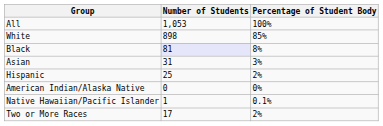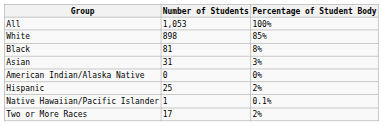 <table class="wikitable">
 <tr>
 <th>Group</th>
 <th>Number of Students</th>
 <th>Percentage of Student Body</th>
 </tr>
 <tr>
 <td>All</td>
 <td>1,053</td>
 <td>100%</td>
 </tr>
 <tr>
 <td>White</td>
 <td>898</td>
 <td>85%</td>
 </tr>
 <tr>
 <td>Black</td>
-<td style="background: lavender;">81</td>
+<td>81</td>
 <td>8%</td>
 </tr>
 <tr>
 <td>Asian</td>
 <td>31</td>
 <td>3%</td>
 </tr>
 <tr>
+<td>American Indian/Alaska Native</td>
+<td>0</td>
+<td>0%</td>
+</tr>
+<tr>
 <td>Hispanic</td>
 <td>25</td>
 <td>2%</td>
-</tr>
-<tr>
-<td>American Indian/Alaska Native</td>
-<td>0</td>
-<td>0%</td>
 </tr>
 <tr>
 <td>Native Hawaiian/Pacific Islander</td>
 <td>1</td>
 <td>0.1%</td>
 </tr>
 <tr>
 <td>Two or More Races</td>
 <td>17</td>
 <td>2%</td>
 </tr>
 </table>
